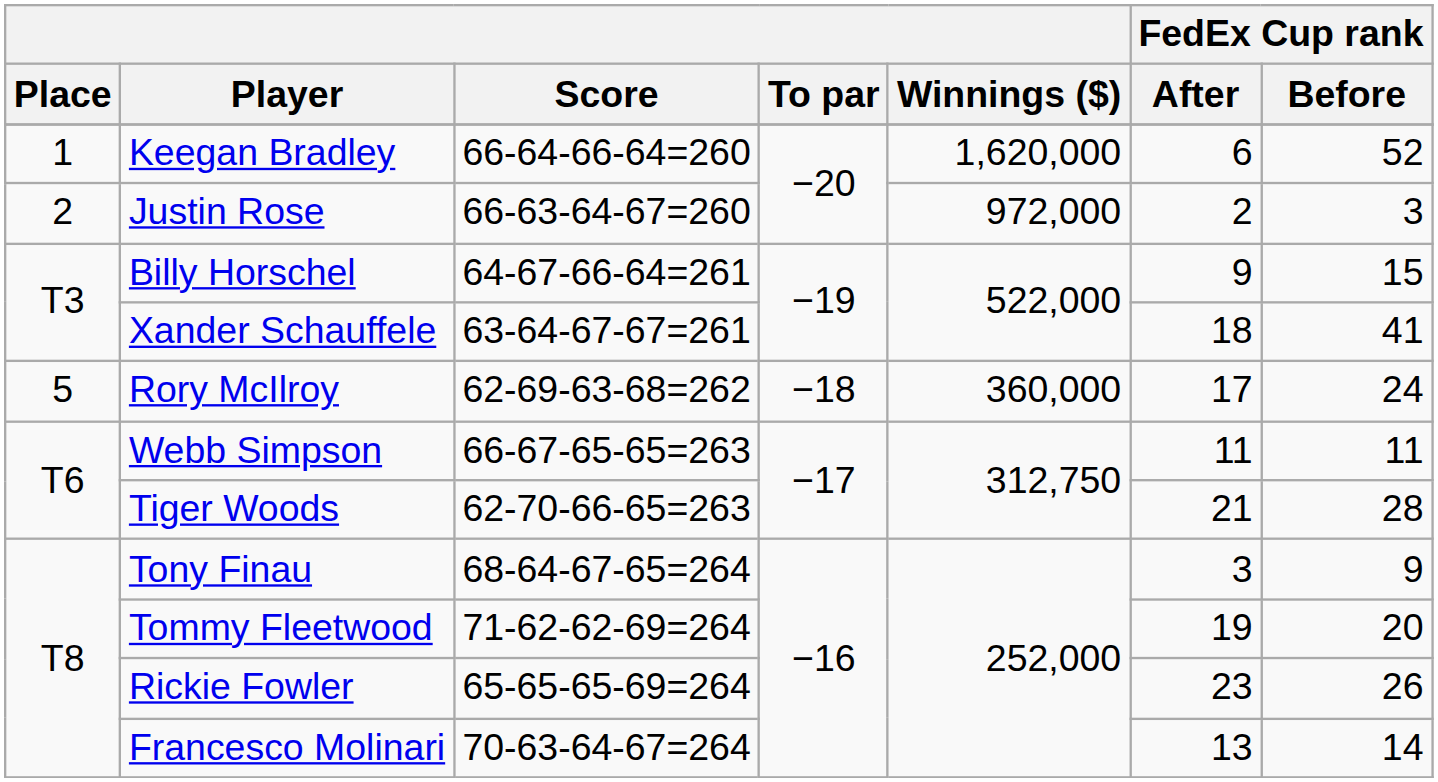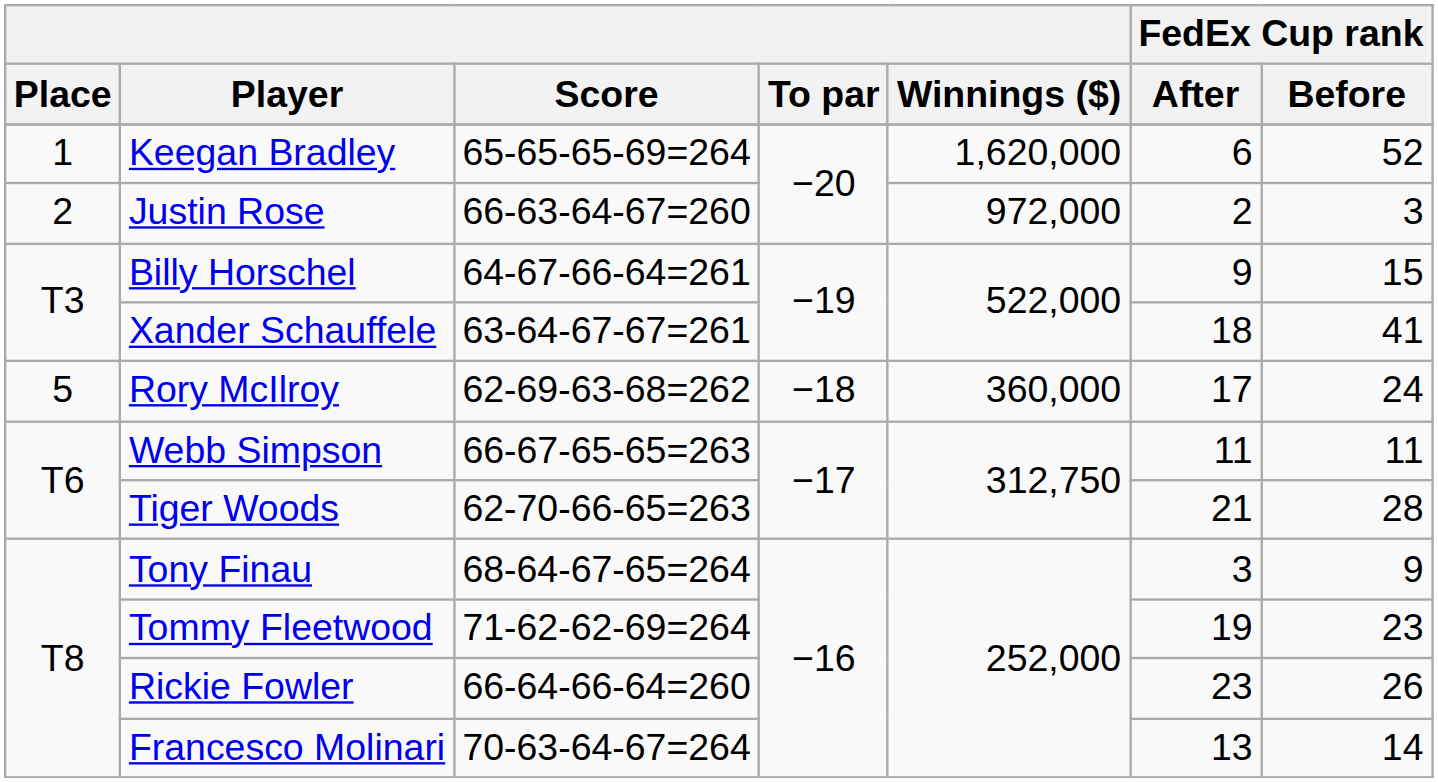 <table class=wikitable>
 <tr>
 <th colspan=5></th>
 <th colspan=2>FedEx Cup rank</th>
 </tr>
 <tr>
 <th>Place</th>
 <th>Player</th>
 <th>Score</th>
 <th>To par</th>
 <th>Winnings ($)</th>
 <th>After</th>
 <th>Before</th>
 </tr>
 <tr>
 </tr>
 <tr>
 <td align=center>1</td>
 <td> <a href='#'>Keegan Bradley</a></td>
-<td>66-64-66-64=260</td>
+<td>65-65-65-69=264</td>
 <td rowspan=2 align=center>−20</td>
 <td align=right>1,620,000</td>
 <td align=right>6</td>
 <td align=right>52</td>
 </tr>
 <tr>
 <td align=center>2</td>
 <td> <a href='#'>Justin Rose</a></td>
 <td>66-63-64-67=260</td>
 <td align=right>972,000</td>
 <td align=right>2</td>
 <td align=right>3</td>
 </tr>
 <tr>
 <td align=center rowspan=2>T3</td>
 <td> <a href='#'>Billy Horschel</a></td>
 <td>64-67-66-64=261</td>
 <td align=center rowspan=2>−19</td>
 <td align=right rowspan=2>522,000</td>
 <td align=right>9</td>
 <td align=right>15</td>
 </tr>
 <tr>
 <td> <a href='#'>Xander Schauffele</a></td>
 <td>63-64-67-67=261</td>
 <td align=right>18</td>
 <td align=right>41</td>
 </tr>
 <tr>
 <td align=center>5</td>
 <td> <a href='#'>Rory McIlroy</a></td>
 <td>62-69-63-68=262</td>
 <td align=center>−18</td>
 <td align=right>360,000</td>
 <td align=right>17</td>
 <td align=right>24</td>
 </tr>
 <tr>
 <td align=center rowspan=2>T6</td>
 <td> <a href='#'>Webb Simpson</a></td>
 <td>66-67-65-65=263</td>
 <td align=center rowspan=2>−17</td>
 <td align=right rowspan=2>312,750</td>
 <td align=right>11</td>
 <td align=right>11</td>
 </tr>
 <tr>
 <td> <a href='#'>Tiger Woods</a></td>
 <td>62-70-66-65=263</td>
 <td align=right>21</td>
 <td align=right>28</td>
 </tr>
 <tr>
 <td align=center rowspan=4>T8</td>
 <td> <a href='#'>Tony Finau</a></td>
 <td>68-64-67-65=264</td>
 <td align=center rowspan=4>−16</td>
 <td align=right rowspan=4>252,000</td>
 <td align=right>3</td>
 <td align=right>9</td>
 </tr>
 <tr>
 <td> <a href='#'>Tommy Fleetwood</a></td>
 <td>71-62-62-69=264</td>
 <td align=right>19</td>
-<td align=right>20</td>
+<td align=right>23</td>
 </tr>
 <tr>
 <td> <a href='#'>Rickie Fowler</a></td>
-<td>65-65-65-69=264</td>
+<td>66-64-66-64=260</td>
 <td align=right>23</td>
 <td align=right>26</td>
 </tr>
 <tr>
 <td> <a href='#'>Francesco Molinari</a></td>
 <td>70-63-64-67=264</td>
 <td align=right>13</td>
 <td align=right>14</td>
 </tr>
 </table>
